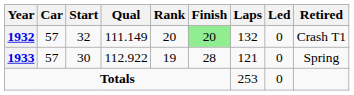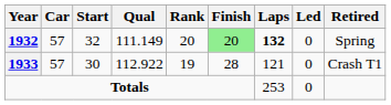 <table class="wikitable" style="text-align:center">
 <tr>
 <th>Year</th>
 <th>Car</th>
 <th>Start</th>
 <th>Qual</th>
 <th>Rank</th>
 <th>Finish</th>
 <th>Laps</th>
 <th>Led</th>
 <th>Retired</th>
 </tr>
 <tr>
 <th><a href='#'>1932</a></th>
 <td>57</td>
 <td>32</td>
 <td>111.149</td>
 <td>20</td>
 <td style="background: lightgreen;">20</td>
-<td>132</td>
+<td><strong>132</strong></td>
 <td>0</td>
-<td>Crash T1</td>
+<td>Spring</td>
 </tr>
 <tr>
 <th><a href='#'>1933</a></th>
 <td>57</td>
 <td>30</td>
 <td>112.922</td>
 <td>19</td>
 <td>28</td>
 <td>121</td>
 <td>0</td>
-<td>Spring</td>
+<td>Crash T1</td>
 </tr>
 <tr>
 <td colspan=6><strong>Totals</strong></td>
 <td>253</td>
 <td>0</td>
 <td></td>
 </tr>
 </table>
